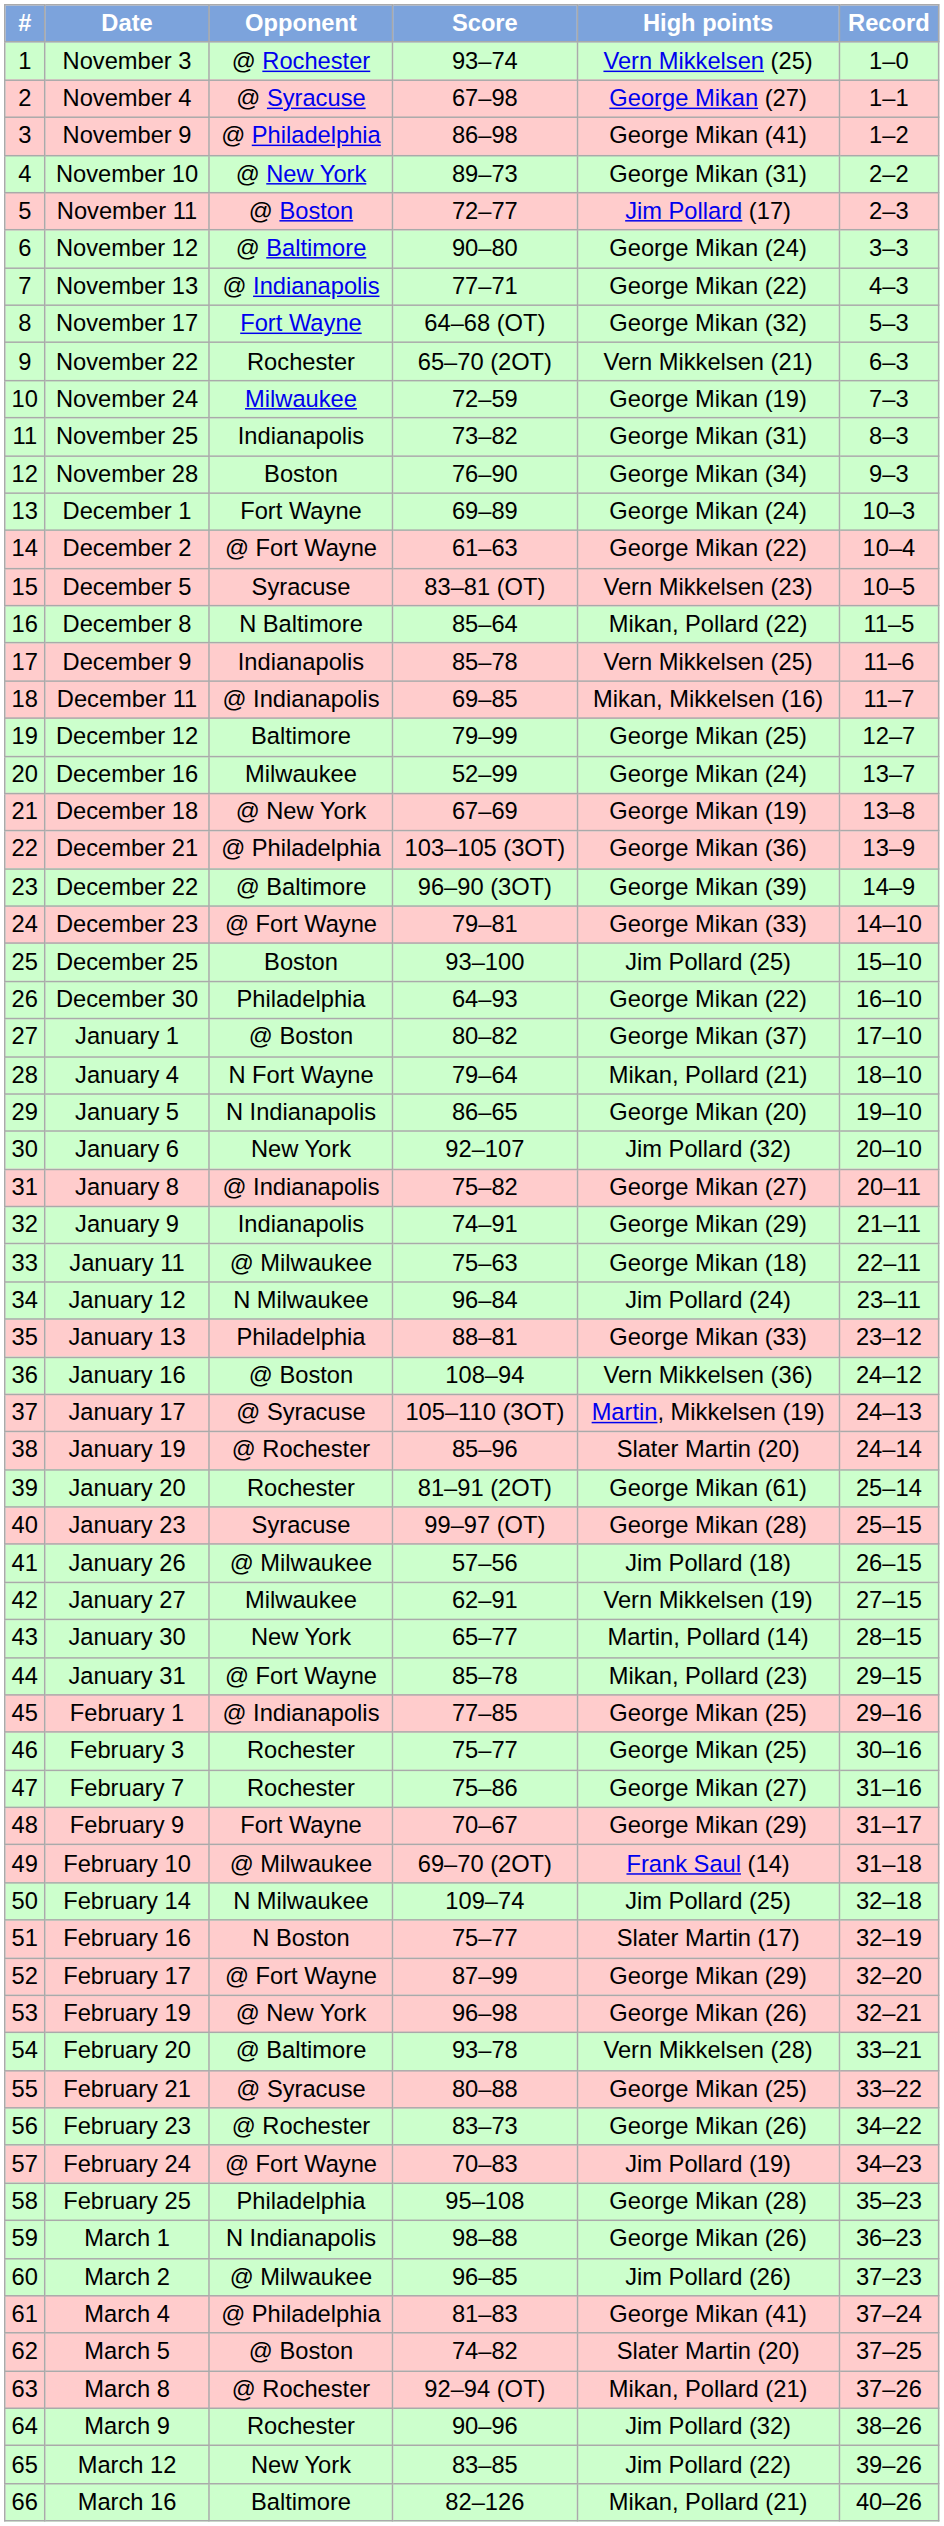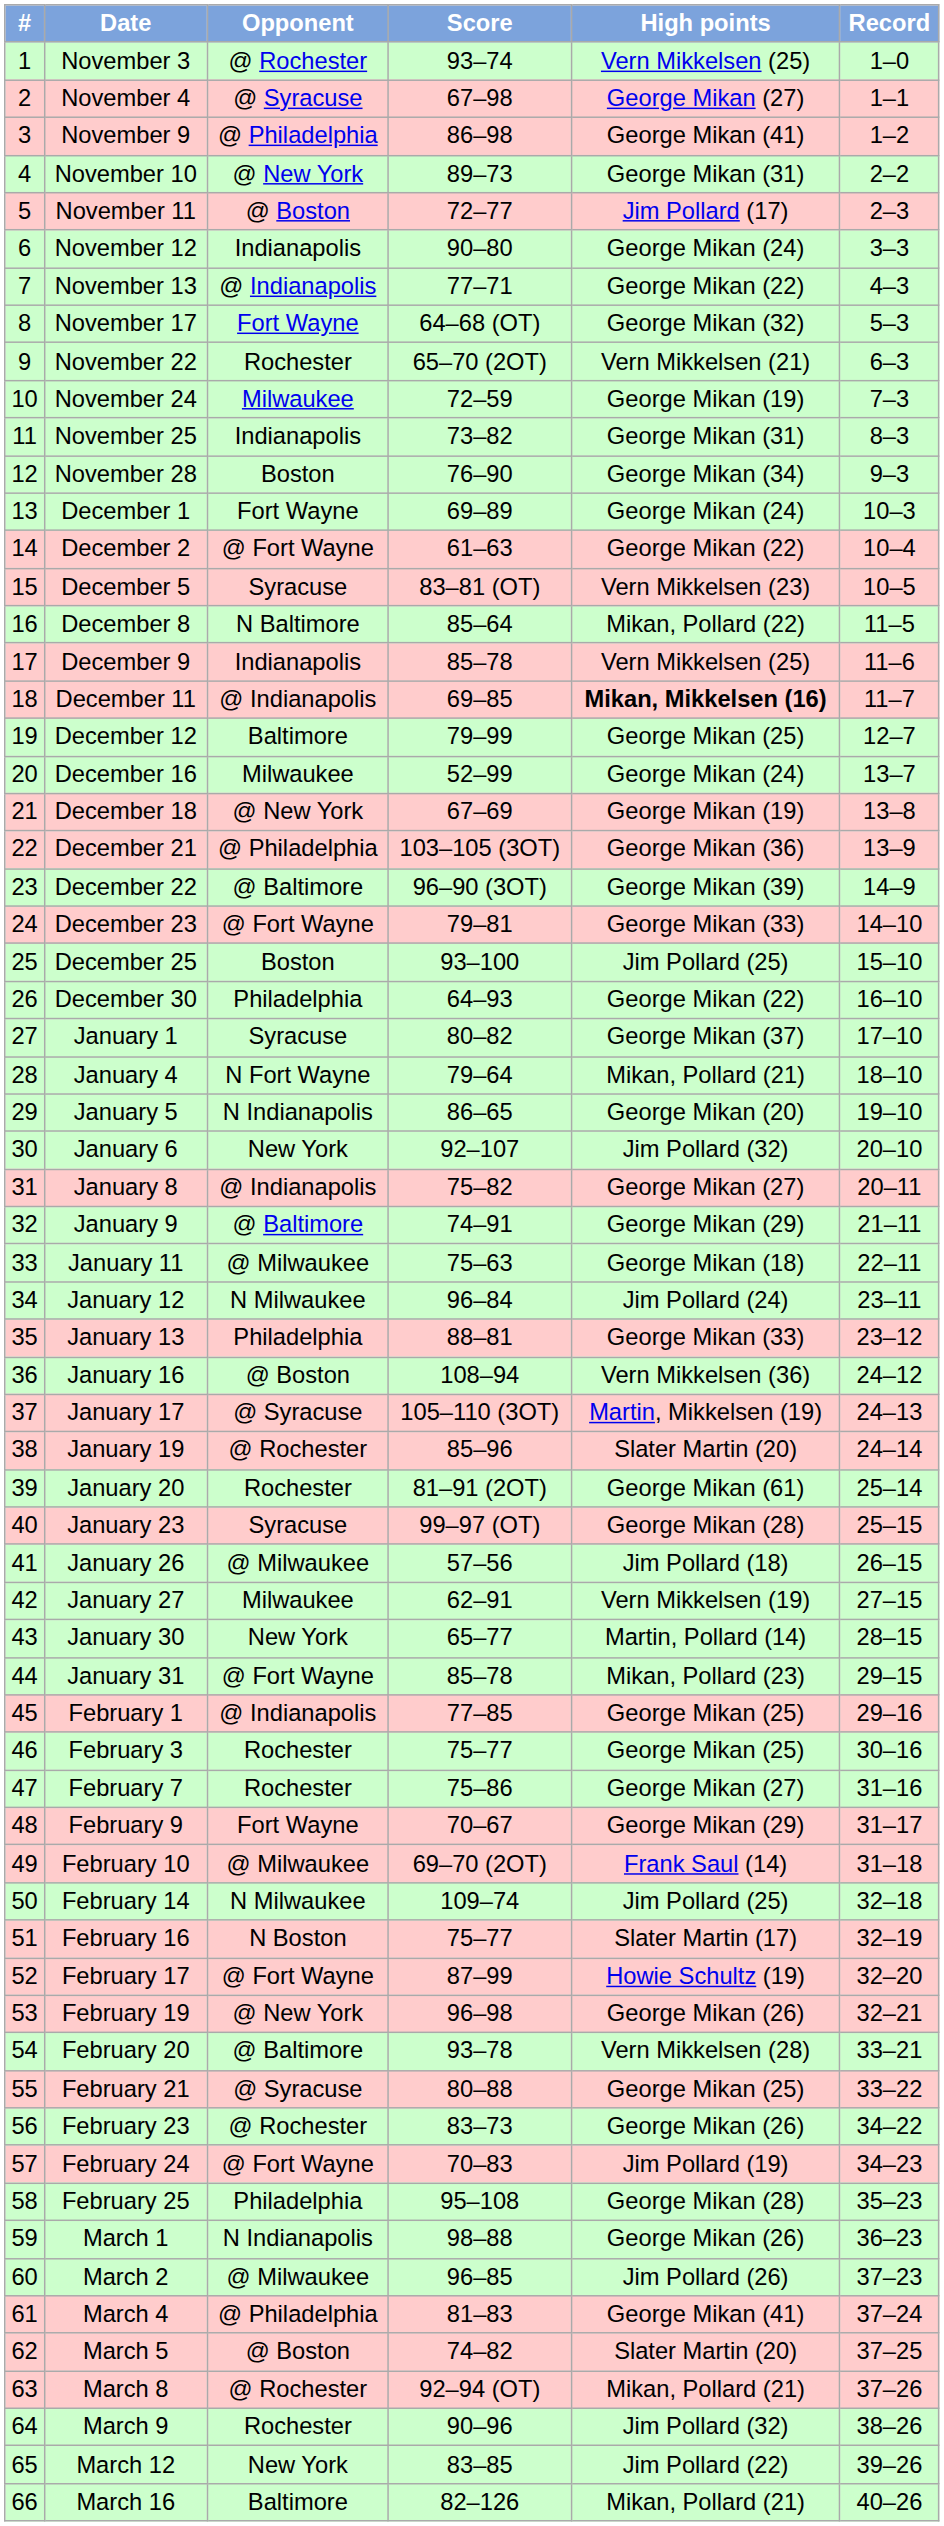 <table class="wikitable" width="50%">
 <tr align="center"  style="background:#7CA3DC; color:#FFFFFF;">
 <td><strong>#</strong></td>
 <td><strong>Date</strong></td>
 <td><strong>Opponent</strong></td>
 <td><strong>Score</strong></td>
 <td><strong>High points</strong></td>
 <td><strong>Record</strong></td>
 </tr>
 <tr align="center" bgcolor="ccffcc">
 <td>1</td>
 <td>November 3</td>
 <td>@ <a href='#'>Rochester</a></td>
 <td>93–74</td>
 <td><a href='#'>Vern Mikkelsen</a> (25)</td>
 <td>1–0</td>
 </tr>
 <tr align="center" bgcolor="ffcccc">
 <td>2</td>
 <td>November 4</td>
 <td>@ <a href='#'>Syracuse</a></td>
 <td>67–98</td>
 <td><a href='#'>George Mikan</a> (27)</td>
 <td>1–1</td>
 </tr>
 <tr align="center" bgcolor="ffcccc">
 <td>3</td>
 <td>November 9</td>
 <td>@ <a href='#'>Philadelphia</a></td>
 <td>86–98</td>
 <td>George Mikan (41)</td>
 <td>1–2</td>
 </tr>
 <tr align="center" bgcolor="ccffcc">
 <td>4</td>
 <td>November 10</td>
 <td>@ <a href='#'>New York</a></td>
 <td>89–73</td>
 <td>George Mikan (31)</td>
 <td>2–2</td>
 </tr>
 <tr align="center" bgcolor="ffcccc">
 <td>5</td>
 <td>November 11</td>
 <td>@ <a href='#'>Boston</a></td>
 <td>72–77</td>
 <td><a href='#'>Jim Pollard</a> (17)</td>
 <td>2–3</td>
 </tr>
 <tr align="center" bgcolor="ccffcc">
 <td>6</td>
 <td>November 12</td>
-<td>@ <a href='#'>Baltimore</a></td>
+<td>Indianapolis</td>
 <td>90–80</td>
 <td>George Mikan (24)</td>
 <td>3–3</td>
 </tr>
 <tr align="center" bgcolor="ccffcc">
 <td>7</td>
 <td>November 13</td>
 <td>@ <a href='#'>Indianapolis</a></td>
 <td>77–71</td>
 <td>George Mikan (22)</td>
 <td>4–3</td>
 </tr>
 <tr align="center" bgcolor="ccffcc">
 <td>8</td>
 <td>November 17</td>
 <td><a href='#'>Fort Wayne</a></td>
 <td>64–68 (OT)</td>
 <td>George Mikan (32)</td>
 <td>5–3</td>
 </tr>
 <tr align="center" bgcolor="ccffcc">
 <td>9</td>
 <td>November 22</td>
 <td>Rochester</td>
 <td>65–70 (2OT)</td>
 <td>Vern Mikkelsen (21)</td>
 <td>6–3</td>
 </tr>
 <tr align="center" bgcolor="ccffcc">
 <td>10</td>
 <td>November 24</td>
 <td><a href='#'>Milwaukee</a></td>
 <td>72–59</td>
 <td>George Mikan (19)</td>
 <td>7–3</td>
 </tr>
 <tr align="center" bgcolor="ccffcc">
 <td>11</td>
 <td>November 25</td>
 <td>Indianapolis</td>
 <td>73–82</td>
 <td>George Mikan (31)</td>
 <td>8–3</td>
 </tr>
 <tr align="center" bgcolor="ccffcc">
 <td>12</td>
 <td>November 28</td>
 <td>Boston</td>
 <td>76–90</td>
 <td>George Mikan (34)</td>
 <td>9–3</td>
 </tr>
 <tr align="center" bgcolor="ccffcc">
 <td>13</td>
 <td>December 1</td>
 <td>Fort Wayne</td>
 <td>69–89</td>
 <td>George Mikan (24)</td>
 <td>10–3</td>
 </tr>
 <tr align="center" bgcolor="ffcccc">
 <td>14</td>
 <td>December 2</td>
 <td>@ Fort Wayne</td>
 <td>61–63</td>
 <td>George Mikan (22)</td>
 <td>10–4</td>
 </tr>
 <tr align="center" bgcolor="ffcccc">
 <td>15</td>
 <td>December 5</td>
 <td>Syracuse</td>
 <td>83–81 (OT)</td>
 <td>Vern Mikkelsen (23)</td>
 <td>10–5</td>
 </tr>
 <tr align="center" bgcolor="ccffcc">
 <td>16</td>
 <td>December 8</td>
 <td>N Baltimore</td>
 <td>85–64</td>
 <td>Mikan, Pollard (22)</td>
 <td>11–5</td>
 </tr>
 <tr align="center" bgcolor="ffcccc">
 <td>17</td>
 <td>December 9</td>
 <td>Indianapolis</td>
 <td>85–78</td>
 <td>Vern Mikkelsen (25)</td>
 <td>11–6</td>
 </tr>
 <tr align="center" bgcolor="ffcccc">
 <td>18</td>
 <td>December 11</td>
 <td>@ Indianapolis</td>
 <td>69–85</td>
-<td>Mikan, Mikkelsen (16)</td>
+<td><strong>Mikan, Mikkelsen (16)</strong></td>
 <td>11–7</td>
 </tr>
 <tr align="center" bgcolor="ccffcc">
 <td>19</td>
 <td>December 12</td>
 <td>Baltimore</td>
 <td>79–99</td>
 <td>George Mikan (25)</td>
 <td>12–7</td>
 </tr>
 <tr align="center" bgcolor="ccffcc">
 <td>20</td>
 <td>December 16</td>
 <td>Milwaukee</td>
 <td>52–99</td>
 <td>George Mikan (24)</td>
 <td>13–7</td>
 </tr>
 <tr align="center" bgcolor="ffcccc">
 <td>21</td>
 <td>December 18</td>
 <td>@ New York</td>
 <td>67–69</td>
 <td>George Mikan (19)</td>
 <td>13–8</td>
 </tr>
 <tr align="center" bgcolor="ffcccc">
 <td>22</td>
 <td>December 21</td>
 <td>@ Philadelphia</td>
 <td>103–105 (3OT)</td>
 <td>George Mikan (36)</td>
 <td>13–9</td>
 </tr>
 <tr align="center" bgcolor="ccffcc">
 <td>23</td>
 <td>December 22</td>
 <td>@ Baltimore</td>
 <td>96–90 (3OT)</td>
 <td>George Mikan (39)</td>
 <td>14–9</td>
 </tr>
 <tr align="center" bgcolor="ffcccc">
 <td>24</td>
 <td>December 23</td>
 <td>@ Fort Wayne</td>
 <td>79–81</td>
 <td>George Mikan (33)</td>
 <td>14–10</td>
 </tr>
 <tr align="center" bgcolor="ccffcc">
 <td>25</td>
 <td>December 25</td>
 <td>Boston</td>
 <td>93–100</td>
 <td>Jim Pollard (25)</td>
 <td>15–10</td>
 </tr>
 <tr align="center" bgcolor="ccffcc">
 <td>26</td>
 <td>December 30</td>
 <td>Philadelphia</td>
 <td>64–93</td>
 <td>George Mikan (22)</td>
 <td>16–10</td>
 </tr>
 <tr align="center" bgcolor="ccffcc">
 <td>27</td>
 <td>January 1</td>
-<td>@ Boston</td>
+<td>Syracuse</td>
 <td>80–82</td>
 <td>George Mikan (37)</td>
 <td>17–10</td>
 </tr>
 <tr align="center" bgcolor="ccffcc">
 <td>28</td>
 <td>January 4</td>
 <td>N Fort Wayne</td>
 <td>79–64</td>
 <td>Mikan, Pollard (21)</td>
 <td>18–10</td>
 </tr>
 <tr align="center" bgcolor="ccffcc">
 <td>29</td>
 <td>January 5</td>
 <td>N Indianapolis</td>
 <td>86–65</td>
 <td>George Mikan (20)</td>
 <td>19–10</td>
 </tr>
 <tr align="center" bgcolor="ccffcc">
 <td>30</td>
 <td>January 6</td>
 <td>New York</td>
 <td>92–107</td>
 <td>Jim Pollard (32)</td>
 <td>20–10</td>
 </tr>
 <tr align="center" bgcolor="ffcccc">
 <td>31</td>
 <td>January 8</td>
 <td>@ Indianapolis</td>
 <td>75–82</td>
 <td>George Mikan (27)</td>
 <td>20–11</td>
 </tr>
 <tr align="center" bgcolor="ccffcc">
 <td>32</td>
 <td>January 9</td>
-<td>Indianapolis</td>
+<td>@ <a href='#'>Baltimore</a></td>
 <td>74–91</td>
 <td>George Mikan (29)</td>
 <td>21–11</td>
 </tr>
 <tr align="center" bgcolor="ccffcc">
 <td>33</td>
 <td>January 11</td>
 <td>@ Milwaukee</td>
 <td>75–63</td>
 <td>George Mikan (18)</td>
 <td>22–11</td>
 </tr>
 <tr align="center" bgcolor="ccffcc">
 <td>34</td>
 <td>January 12</td>
 <td>N Milwaukee</td>
 <td>96–84</td>
 <td>Jim Pollard (24)</td>
 <td>23–11</td>
 </tr>
 <tr align="center" bgcolor="ffcccc">
 <td>35</td>
 <td>January 13</td>
 <td>Philadelphia</td>
 <td>88–81</td>
 <td>George Mikan (33)</td>
 <td>23–12</td>
 </tr>
 <tr align="center" bgcolor="ccffcc">
 <td>36</td>
 <td>January 16</td>
 <td>@ Boston</td>
 <td>108–94</td>
 <td>Vern Mikkelsen (36)</td>
 <td>24–12</td>
 </tr>
 <tr align="center" bgcolor="ffcccc">
 <td>37</td>
 <td>January 17</td>
 <td>@ Syracuse</td>
 <td>105–110 (3OT)</td>
 <td><a href='#'>Martin</a>, Mikkelsen (19)</td>
 <td>24–13</td>
 </tr>
 <tr align="center" bgcolor="ffcccc">
 <td>38</td>
 <td>January 19</td>
 <td>@ Rochester</td>
 <td>85–96</td>
 <td>Slater Martin (20)</td>
 <td>24–14</td>
 </tr>
 <tr align="center" bgcolor="ccffcc">
 <td>39</td>
 <td>January 20</td>
 <td>Rochester</td>
 <td>81–91 (2OT)</td>
 <td>George Mikan (61)</td>
 <td>25–14</td>
 </tr>
 <tr align="center" bgcolor="ffcccc">
 <td>40</td>
 <td>January 23</td>
 <td>Syracuse</td>
 <td>99–97 (OT)</td>
 <td>George Mikan (28)</td>
 <td>25–15</td>
 </tr>
 <tr align="center" bgcolor="ccffcc">
 <td>41</td>
 <td>January 26</td>
 <td>@ Milwaukee</td>
 <td>57–56</td>
 <td>Jim Pollard (18)</td>
 <td>26–15</td>
 </tr>
 <tr align="center" bgcolor="ccffcc">
 <td>42</td>
 <td>January 27</td>
 <td>Milwaukee</td>
 <td>62–91</td>
 <td>Vern Mikkelsen (19)</td>
 <td>27–15</td>
 </tr>
 <tr align="center" bgcolor="ccffcc">
 <td>43</td>
 <td>January 30</td>
 <td>New York</td>
 <td>65–77</td>
 <td>Martin, Pollard (14)</td>
 <td>28–15</td>
 </tr>
 <tr align="center" bgcolor="ccffcc">
 <td>44</td>
 <td>January 31</td>
 <td>@ Fort Wayne</td>
 <td>85–78</td>
 <td>Mikan, Pollard (23)</td>
 <td>29–15</td>
 </tr>
 <tr align="center" bgcolor="ffcccc">
 <td>45</td>
 <td>February 1</td>
 <td>@ Indianapolis</td>
 <td>77–85</td>
 <td>George Mikan (25)</td>
 <td>29–16</td>
 </tr>
 <tr align="center" bgcolor="ccffcc">
 <td>46</td>
 <td>February 3</td>
 <td>Rochester</td>
 <td>75–77</td>
 <td>George Mikan (25)</td>
 <td>30–16</td>
 </tr>
 <tr align="center" bgcolor="ccffcc">
 <td>47</td>
 <td>February 7</td>
 <td>Rochester</td>
 <td>75–86</td>
 <td>George Mikan (27)</td>
 <td>31–16</td>
 </tr>
 <tr align="center" bgcolor="ffcccc">
 <td>48</td>
 <td>February 9</td>
 <td>Fort Wayne</td>
 <td>70–67</td>
 <td>George Mikan (29)</td>
 <td>31–17</td>
 </tr>
 <tr align="center" bgcolor="ffcccc">
 <td>49</td>
 <td>February 10</td>
 <td>@ Milwaukee</td>
 <td>69–70 (2OT)</td>
 <td><a href='#'>Frank Saul</a> (14)</td>
 <td>31–18</td>
 </tr>
 <tr align="center" bgcolor="ccffcc">
 <td>50</td>
 <td>February 14</td>
 <td>N Milwaukee</td>
 <td>109–74</td>
 <td>Jim Pollard (25)</td>
 <td>32–18</td>
 </tr>
 <tr align="center" bgcolor="ffcccc">
 <td>51</td>
 <td>February 16</td>
 <td>N Boston</td>
 <td>75–77</td>
 <td>Slater Martin (17)</td>
 <td>32–19</td>
 </tr>
 <tr align="center" bgcolor="ffcccc">
 <td>52</td>
 <td>February 17</td>
 <td>@ Fort Wayne</td>
 <td>87–99</td>
-<td>George Mikan (29)</td>
+<td><a href='#'>Howie Schultz</a> (19)</td>
 <td>32–20</td>
 </tr>
 <tr align="center" bgcolor="ffcccc">
 <td>53</td>
 <td>February 19</td>
 <td>@ New York</td>
 <td>96–98</td>
 <td>George Mikan (26)</td>
 <td>32–21</td>
 </tr>
 <tr align="center" bgcolor="ccffcc">
 <td>54</td>
 <td>February 20</td>
 <td>@ Baltimore</td>
 <td>93–78</td>
 <td>Vern Mikkelsen (28)</td>
 <td>33–21</td>
 </tr>
 <tr align="center" bgcolor="ffcccc">
 <td>55</td>
 <td>February 21</td>
 <td>@ Syracuse</td>
 <td>80–88</td>
 <td>George Mikan (25)</td>
 <td>33–22</td>
 </tr>
 <tr align="center" bgcolor="ccffcc">
 <td>56</td>
 <td>February 23</td>
 <td>@ Rochester</td>
 <td>83–73</td>
 <td>George Mikan (26)</td>
 <td>34–22</td>
 </tr>
 <tr align="center" bgcolor="ffcccc">
 <td>57</td>
 <td>February 24</td>
 <td>@ Fort Wayne</td>
 <td>70–83</td>
 <td>Jim Pollard (19)</td>
 <td>34–23</td>
 </tr>
 <tr align="center" bgcolor="ccffcc">
 <td>58</td>
 <td>February 25</td>
 <td>Philadelphia</td>
 <td>95–108</td>
 <td>George Mikan (28)</td>
 <td>35–23</td>
 </tr>
 <tr align="center" bgcolor="ccffcc">
 <td>59</td>
 <td>March 1</td>
 <td>N Indianapolis</td>
 <td>98–88</td>
 <td>George Mikan (26)</td>
 <td>36–23</td>
 </tr>
 <tr align="center" bgcolor="ccffcc">
 <td>60</td>
 <td>March 2</td>
 <td>@ Milwaukee</td>
 <td>96–85</td>
 <td>Jim Pollard (26)</td>
 <td>37–23</td>
 </tr>
 <tr align="center" bgcolor="ffcccc">
 <td>61</td>
 <td>March 4</td>
 <td>@ Philadelphia</td>
 <td>81–83</td>
 <td>George Mikan (41)</td>
 <td>37–24</td>
 </tr>
 <tr align="center" bgcolor="ffcccc">
 <td>62</td>
 <td>March 5</td>
 <td>@ Boston</td>
 <td>74–82</td>
 <td>Slater Martin (20)</td>
 <td>37–25</td>
 </tr>
 <tr align="center" bgcolor="ffcccc">
 <td>63</td>
 <td>March 8</td>
 <td>@ Rochester</td>
 <td>92–94 (OT)</td>
 <td>Mikan, Pollard (21)</td>
 <td>37–26</td>
 </tr>
 <tr align="center" bgcolor="ccffcc">
 <td>64</td>
 <td>March 9</td>
 <td>Rochester</td>
 <td>90–96</td>
 <td>Jim Pollard (32)</td>
 <td>38–26</td>
 </tr>
 <tr align="center" bgcolor="ccffcc">
 <td>65</td>
 <td>March 12</td>
 <td>New York</td>
 <td>83–85</td>
 <td>Jim Pollard (22)</td>
 <td>39–26</td>
 </tr>
 <tr align="center" bgcolor="ccffcc">
 <td>66</td>
 <td>March 16</td>
 <td>Baltimore</td>
 <td>82–126</td>
 <td>Mikan, Pollard (21)</td>
 <td>40–26</td>
 </tr>
 </table>
